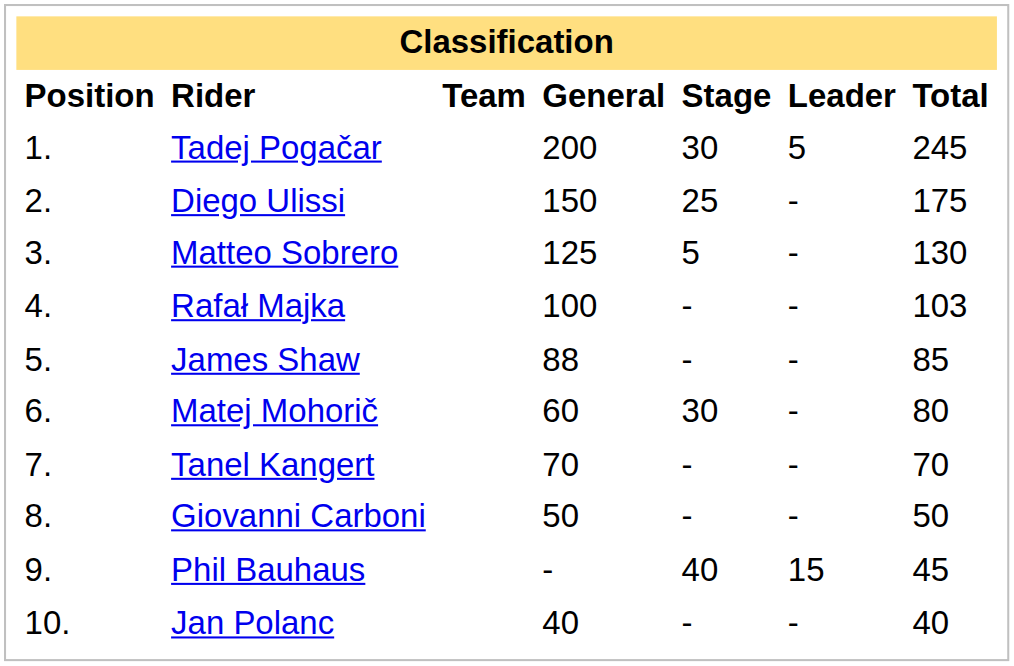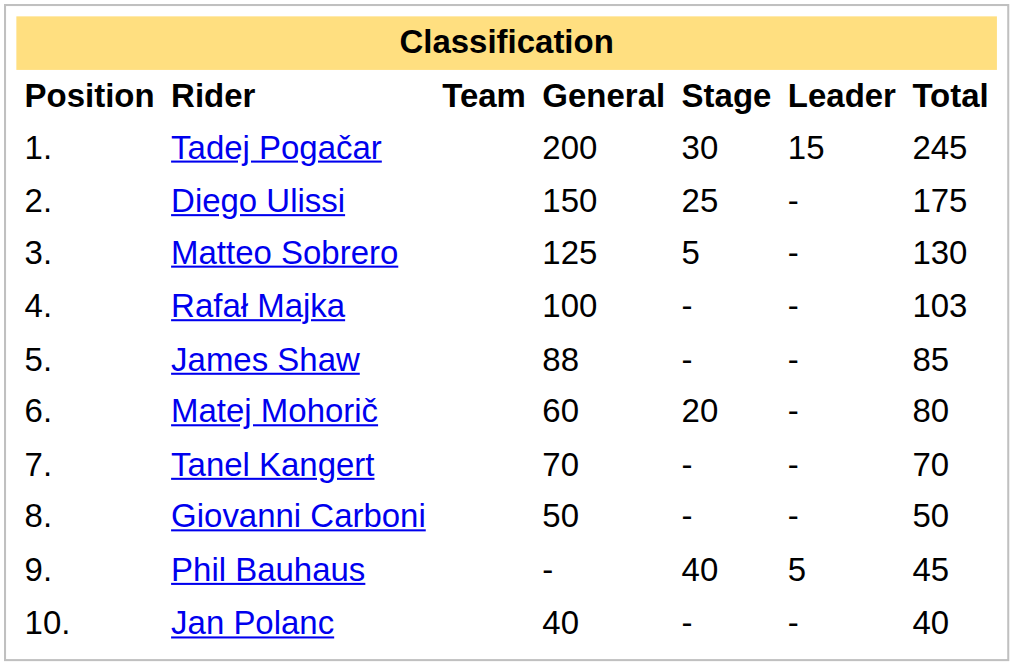 <table class="sortable col2izq col3izq" cellpadding="4" cellspacing="0" style="border: 1px solid silver; color: black; margin: 0 0 0.5em 0; background-color: white; padding: 5px; text-align: left; vertical-align: top; line-height: 1.1em;">
 <tr>
 <th colspan="7" align="center" bgcolor="FFDF80">Classification</th>
 </tr>
 <tr>
 <th>Position</th>
 <th>Rider</th>
 <th>Team</th>
 <th>General</th>
 <th>Stage</th>
 <th>Leader</th>
 <th>Total</th>
 </tr>
 <tr>
 <td>1.</td>
 <td> <a href='#'>Tadej Pogačar</a></td>
 <td></td>
 <td>200</td>
 <td>30</td>
-<td>5</td>
+<td>15</td>
 <td>245</td>
 </tr>
 <tr>
 <td>2.</td>
 <td> <a href='#'>Diego Ulissi</a></td>
 <td></td>
 <td>150</td>
 <td>25</td>
 <td>-</td>
 <td>175</td>
 </tr>
 <tr>
 <td>3.</td>
 <td> <a href='#'>Matteo Sobrero</a></td>
 <td></td>
 <td>125</td>
 <td>5</td>
 <td>-</td>
 <td>130</td>
 </tr>
 <tr>
 <td>4.</td>
 <td> <a href='#'>Rafał Majka</a></td>
 <td></td>
 <td>100</td>
 <td>-</td>
 <td>-</td>
 <td>103</td>
 </tr>
 <tr>
 <td>5.</td>
 <td> <a href='#'>James Shaw</a></td>
 <td></td>
 <td>88</td>
 <td>-</td>
 <td>-</td>
 <td>85</td>
 </tr>
 <tr>
 <td>6.</td>
 <td> <a href='#'>Matej Mohorič</a></td>
 <td></td>
 <td>60</td>
-<td>30</td>
+<td>20</td>
 <td>-</td>
 <td>80</td>
 </tr>
 <tr>
 <td>7.</td>
 <td> <a href='#'>Tanel Kangert</a></td>
 <td></td>
 <td>70</td>
 <td>-</td>
 <td>-</td>
 <td>70</td>
 </tr>
 <tr>
 <td>8.</td>
 <td> <a href='#'>Giovanni Carboni</a></td>
 <td></td>
 <td>50</td>
 <td>-</td>
 <td>-</td>
 <td>50</td>
 </tr>
 <tr>
 <td>9.</td>
 <td> <a href='#'>Phil Bauhaus</a></td>
 <td></td>
 <td>-</td>
 <td>40</td>
-<td>15</td>
+<td>5</td>
 <td>45</td>
 </tr>
 <tr>
 <td>10.</td>
 <td> <a href='#'>Jan Polanc</a></td>
 <td></td>
 <td>40</td>
 <td>-</td>
 <td>-</td>
 <td>40</td>
 </tr>
 </table>
